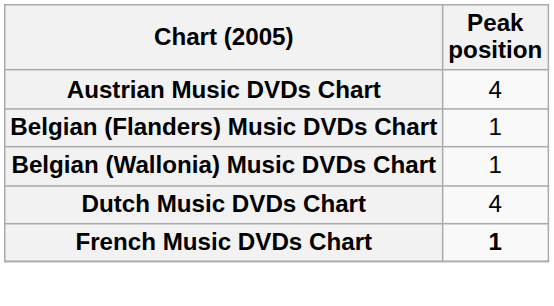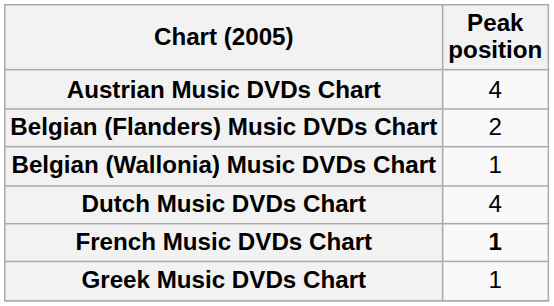 <table class="wikitable plainrowheaders sortable" style="text-align:center;" border="1">
 <tr>
 <th scope="col">Chart (2005)</th>
 <th scope="col">Peak<br>position</th>
 </tr>
 <tr>
 <th scope="row">Austrian Music DVDs Chart</th>
 <td>4</td>
 </tr>
 <tr>
 <th scope="row">Belgian (Flanders) Music DVDs Chart</th>
-<td>1</td>
+<td>2</td>
 </tr>
 <tr>
 <th scope="row">Belgian (Wallonia) Music DVDs Chart</th>
 <td>1</td>
 </tr>
 <tr>
 <th scope="row">Dutch Music DVDs Chart</th>
 <td>4</td>
 </tr>
 <tr>
 <th scope="row">French Music DVDs Chart</th>
 <td><strong>1</strong></td>
 </tr>
 <tr>
+<th scope="row">Greek Music DVDs Chart</th>
+<td>1</td>
+</tr>
+<tr>
 </tr>
 </table>
